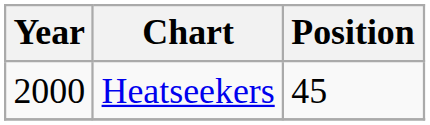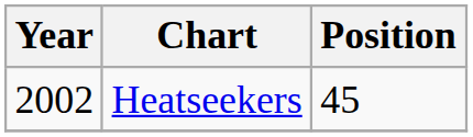 <table class="wikitable">
 <tr>
 <th align="left">Year</th>
 <th align="left">Chart</th>
 <th align="left">Position</th>
 </tr>
 <tr>
-<td align="left">2000</td>
+<td align="left">2002</td>
 <td align="left"><a href='#'>Heatseekers</a></td>
 <td align="left">45</td>
 </tr>
 <tr>
 </tr>
 </table>
